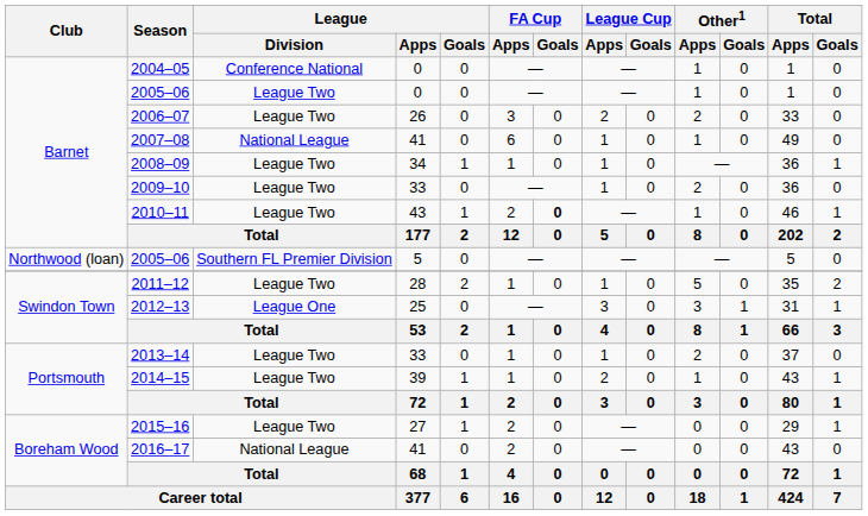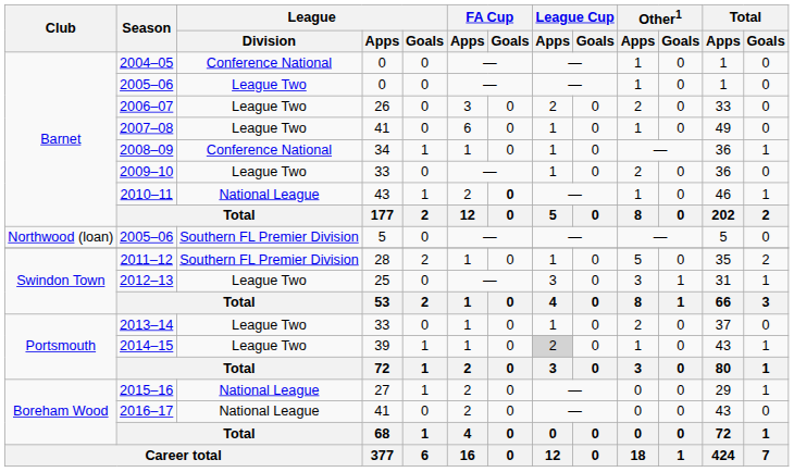 <table class="wikitable" style="text-align: center;">
 <tr>
 <th rowspan="2">Club</th>
 <th rowspan="2">Season</th>
 <th colspan="3">League</th>
 <th colspan="2"><a href='#'>FA Cup</a></th>
 <th colspan="2"><a href='#'>League Cup</a></th>
 <th colspan="2">Other<sup>1</sup></th>
 <th colspan="2">Total</th>
 </tr>
 <tr>
 <th>Division</th>
 <th>Apps</th>
 <th>Goals</th>
 <th>Apps</th>
 <th>Goals</th>
 <th>Apps</th>
 <th>Goals</th>
 <th>Apps</th>
 <th>Goals</th>
 <th>Apps</th>
 <th>Goals</th>
 </tr>
 <tr>
 <td rowspan="8" valign="center"><a href='#'>Barnet</a></td>
 <td><a href='#'>2004–05</a></td>
 <td><a href='#'>Conference National</a></td>
 <td>0</td>
 <td>0</td>
 <td colspan="2">—</td>
 <td colspan="2">—</td>
 <td>1</td>
 <td>0</td>
 <td>1</td>
 <td>0</td>
 </tr>
 <tr>
 <td><a href='#'>2005–06</a></td>
 <td><a href='#'>League Two</a></td>
 <td>0</td>
 <td>0</td>
 <td colspan="2">—</td>
 <td colspan="2">—</td>
 <td>1</td>
 <td>0</td>
 <td>1</td>
 <td>0</td>
 </tr>
 <tr>
 <td><a href='#'>2006–07</a></td>
 <td>League Two</td>
 <td>26</td>
 <td>0</td>
 <td>3</td>
 <td>0</td>
 <td>2</td>
 <td>0</td>
 <td>2</td>
 <td>0</td>
 <td>33</td>
 <td>0</td>
 </tr>
 <tr>
 <td><a href='#'>2007–08</a></td>
-<td><a href='#'>National League</a></td>
+<td>League Two</td>
 <td>41</td>
 <td>0</td>
 <td>6</td>
 <td>0</td>
 <td>1</td>
 <td>0</td>
 <td>1</td>
 <td>0</td>
 <td>49</td>
 <td>0</td>
 </tr>
 <tr>
 <td><a href='#'>2008–09</a></td>
-<td>League Two</td>
+<td><a href='#'>Conference National</a></td>
 <td>34</td>
 <td>1</td>
 <td>1</td>
 <td>0</td>
 <td>1</td>
 <td>0</td>
 <td colspan="2">—</td>
 <td>36</td>
 <td>1</td>
 </tr>
 <tr>
 <td><a href='#'>2009–10</a></td>
 <td>League Two</td>
 <td>33</td>
 <td>0</td>
 <td colspan="2">—</td>
 <td>1</td>
 <td>0</td>
 <td>2</td>
 <td>0</td>
 <td>36</td>
 <td>0</td>
 </tr>
 <tr>
 <td><a href='#'>2010–11</a></td>
-<td>League Two</td>
+<td><a href='#'>National League</a></td>
 <td>43</td>
 <td>1</td>
 <td>2</td>
 <td><strong>0</strong></td>
 <td colspan="2">—</td>
 <td>1</td>
 <td>0</td>
 <td>46</td>
 <td>1</td>
 </tr>
 <tr>
 <th colspan="2">Total</th>
 <th>177</th>
 <th>2</th>
 <th>12</th>
 <th>0</th>
 <th>5</th>
 <th>0</th>
 <th>8</th>
 <th>0</th>
 <th>202</th>
 <th>2</th>
 </tr>
 <tr>
 <td><a href='#'>Northwood</a> (loan)</td>
 <td><a href='#'>2005–06</a></td>
 <td><a href='#'>Southern FL Premier Division</a></td>
 <td>5</td>
 <td>0</td>
 <td colspan="2">—</td>
 <td colspan="2">—</td>
 <td colspan="2">—</td>
 <td>5</td>
 <td>0</td>
 </tr>
 <tr>
 </tr>
 <tr>
 <td rowspan="3" valign="center"><a href='#'>Swindon Town</a></td>
 <td><a href='#'>2011–12</a></td>
-<td>League Two</td>
+<td><a href='#'>Southern FL Premier Division</a></td>
 <td>28</td>
 <td>2</td>
 <td>1</td>
 <td>0</td>
 <td>1</td>
 <td>0</td>
 <td>5</td>
 <td>0</td>
 <td>35</td>
 <td>2</td>
 </tr>
 <tr>
 <td><a href='#'>2012–13</a></td>
-<td><a href='#'>League One</a></td>
+<td>League Two</td>
 <td>25</td>
 <td>0</td>
 <td colspan="2">—</td>
 <td>3</td>
 <td>0</td>
 <td>3</td>
 <td>1</td>
 <td>31</td>
 <td>1</td>
 </tr>
 <tr>
 <th colspan="2">Total</th>
 <th>53</th>
 <th>2</th>
 <th>1</th>
 <th>0</th>
 <th>4</th>
 <th>0</th>
 <th>8</th>
 <th>1</th>
 <th>66</th>
 <th>3</th>
 </tr>
 <tr>
 <td rowspan="3" valign="center"><a href='#'>Portsmouth</a></td>
 <td><a href='#'>2013–14</a></td>
 <td>League Two</td>
 <td>33</td>
 <td>0</td>
 <td>1</td>
 <td>0</td>
 <td>1</td>
 <td>0</td>
 <td>2</td>
 <td>0</td>
 <td>37</td>
 <td>0</td>
 </tr>
 <tr>
 <td><a href='#'>2014–15</a></td>
 <td>League Two</td>
 <td>39</td>
 <td>1</td>
 <td>1</td>
 <td>0</td>
-<td>2</td>
+<td style="background: lightgrey;">2</td>
 <td>0</td>
 <td>1</td>
 <td>0</td>
 <td>43</td>
 <td>1</td>
 </tr>
 <tr>
 <th colspan="2">Total</th>
 <th>72</th>
 <th>1</th>
 <th>2</th>
 <th>0</th>
 <th>3</th>
 <th>0</th>
 <th>3</th>
 <th>0</th>
 <th>80</th>
 <th>1</th>
 </tr>
 <tr>
 <td rowspan="3"><a href='#'>Boreham Wood</a></td>
 <td><a href='#'>2015–16</a></td>
-<td>League Two</td>
+<td><a href='#'>National League</a></td>
 <td>27</td>
 <td>1</td>
 <td>2</td>
 <td>0</td>
 <td colspan="2">—</td>
 <td>0</td>
 <td>0</td>
 <td>29</td>
 <td>1</td>
 </tr>
 <tr>
 <td><a href='#'>2016–17</a></td>
 <td>National League</td>
 <td>41</td>
 <td>0</td>
 <td>2</td>
 <td>0</td>
 <td colspan="2">—</td>
 <td>0</td>
 <td>0</td>
 <td>43</td>
 <td>0</td>
 </tr>
 <tr>
 <th colspan="2">Total</th>
 <th>68</th>
 <th>1</th>
 <th>4</th>
 <th>0</th>
 <th>0</th>
 <th>0</th>
 <th>0</th>
 <th>0</th>
 <th>72</th>
 <th>1</th>
 </tr>
 <tr>
 <th colspan="3">Career total</th>
 <th>377</th>
 <th>6</th>
 <th>16</th>
 <th>0</th>
 <th>12</th>
 <th>0</th>
 <th>18</th>
 <th>1</th>
 <th>424</th>
 <th>7</th>
 </tr>
 </table>
